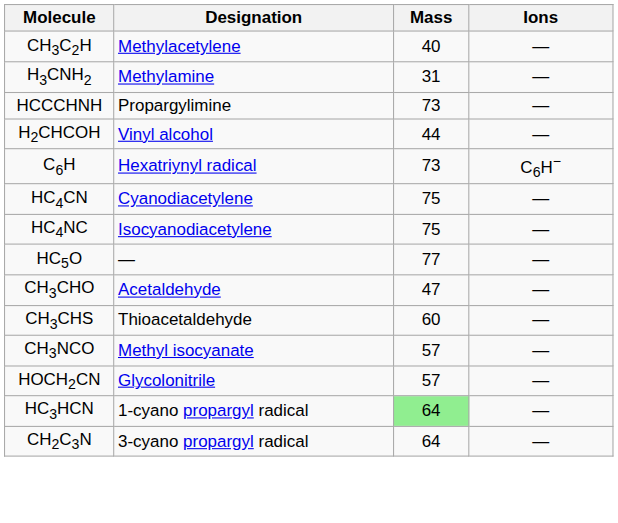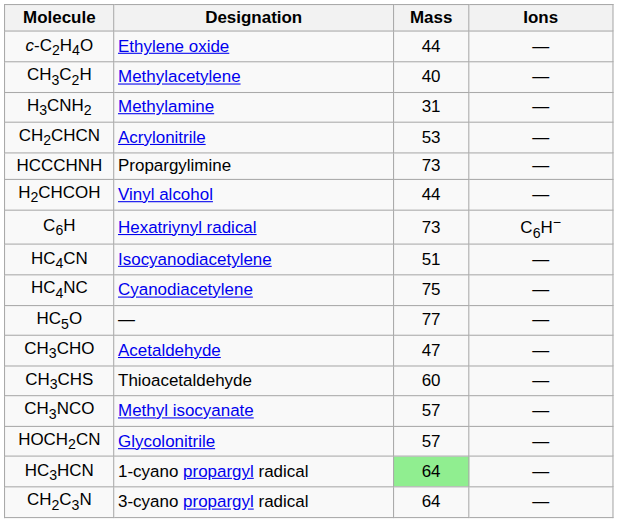 <table class="wikitable sortable sticky-header">
 <tr>
 <th style="width: 6em;">Molecule</th>
 <th style="width: 16em;">Designation</th>
 <th style="width: 4em;">Mass</th>
 <th style="width: 8em;">Ions</th>
+</tr>
+<tr>
+<td align="center"><em>c</em>-C<sub>2</sub>H<sub>4</sub>O</td>
+<td><a href='#'>Ethylene oxide</a></td>
+<td align="center">44</td>
+<td align="center">—</td>
 </tr>
 <tr>
 <td align="center">CH<sub>3</sub>C<sub>2</sub>H</td>
 <td><a href='#'>Methylacetylene</a></td>
 <td align="center">40</td>
 <td align="center">—</td>
 </tr>
 <tr>
 <td align="center">H<sub>3</sub>CNH<sub>2</sub></td>
 <td><a href='#'>Methylamine</a></td>
 <td align="center">31</td>
+<td align="center">—</td>
+</tr>
+<tr>
+<td align="center">CH<sub>2</sub>CHCN</td>
+<td><a href='#'>Acrylonitrile</a></td>
+<td align="center">53</td>
 <td align="center">—</td>
 </tr>
 <tr>
 <td align="center">HCCCHNH</td>
 <td>Propargylimine</td>
 <td align="center">73</td>
 <td align="center">—</td>
 </tr>
 <tr>
 <td align="center">H<sub>2</sub>CHCOH</td>
 <td><a href='#'>Vinyl alcohol</a></td>
 <td align="center">44</td>
 <td align="center">—</td>
 </tr>
 <tr>
 <td align="center">C<sub>6</sub>H</td>
 <td><a href='#'>Hexatriynyl radical</a></td>
 <td align="center">73</td>
 <td align="center">C<sub>6</sub>H<sup>−</sup></td>
 </tr>
 <tr>
 <td align="center">HC<sub>4</sub>CN</td>
-<td><a href='#'>Cyanodiacetylene</a></td>
-<td align="center">75</td>
+<td><a href='#'>Isocyanodiacetylene</a></td>
+<td align="center">51</td>
 <td align="center">—</td>
 </tr>
 <tr>
 <td align="center">HC<sub>4</sub>NC</td>
-<td><a href='#'>Isocyanodiacetylene</a></td>
+<td><a href='#'>Cyanodiacetylene</a></td>
 <td align="center">75</td>
 <td align="center">—</td>
 </tr>
 <tr>
 <td align="center">HC<sub>5</sub>O</td>
 <td>—</td>
 <td align="center">77</td>
 <td align="center">—</td>
 </tr>
 <tr>
 <td align="center">CH<sub>3</sub>CHO</td>
 <td><a href='#'>Acetaldehyde</a></td>
 <td align="center">47</td>
 <td align="center">—</td>
 </tr>
 <tr>
 <td align="center">CH<sub>3</sub>CHS</td>
 <td>Thioacetaldehyde</td>
 <td align="center">60</td>
 <td align="center">—</td>
 </tr>
 <tr>
 <td align="center">CH<sub>3</sub>NCO</td>
 <td><a href='#'>Methyl isocyanate</a></td>
 <td align="center">57</td>
 <td align="center">—</td>
 </tr>
 <tr>
 <td align="center">HOCH<sub>2</sub>CN</td>
 <td><a href='#'>Glycolonitrile</a></td>
 <td align="center">57</td>
 <td align="center">—</td>
 </tr>
 <tr>
 <td align="center">HC<sub>3</sub>HCN</td>
 <td>1-cyano <a href='#'>propargyl</a> radical</td>
 <td align="center" style="background: lightgreen;">64</td>
 <td align="center">—</td>
 </tr>
 <tr>
 <td align="center">CH<sub>2</sub>C<sub>3</sub>N</td>
 <td>3-cyano <a href='#'>propargyl</a> radical</td>
 <td align="center">64</td>
 <td align="center">—</td>
 </tr>
 </table>
